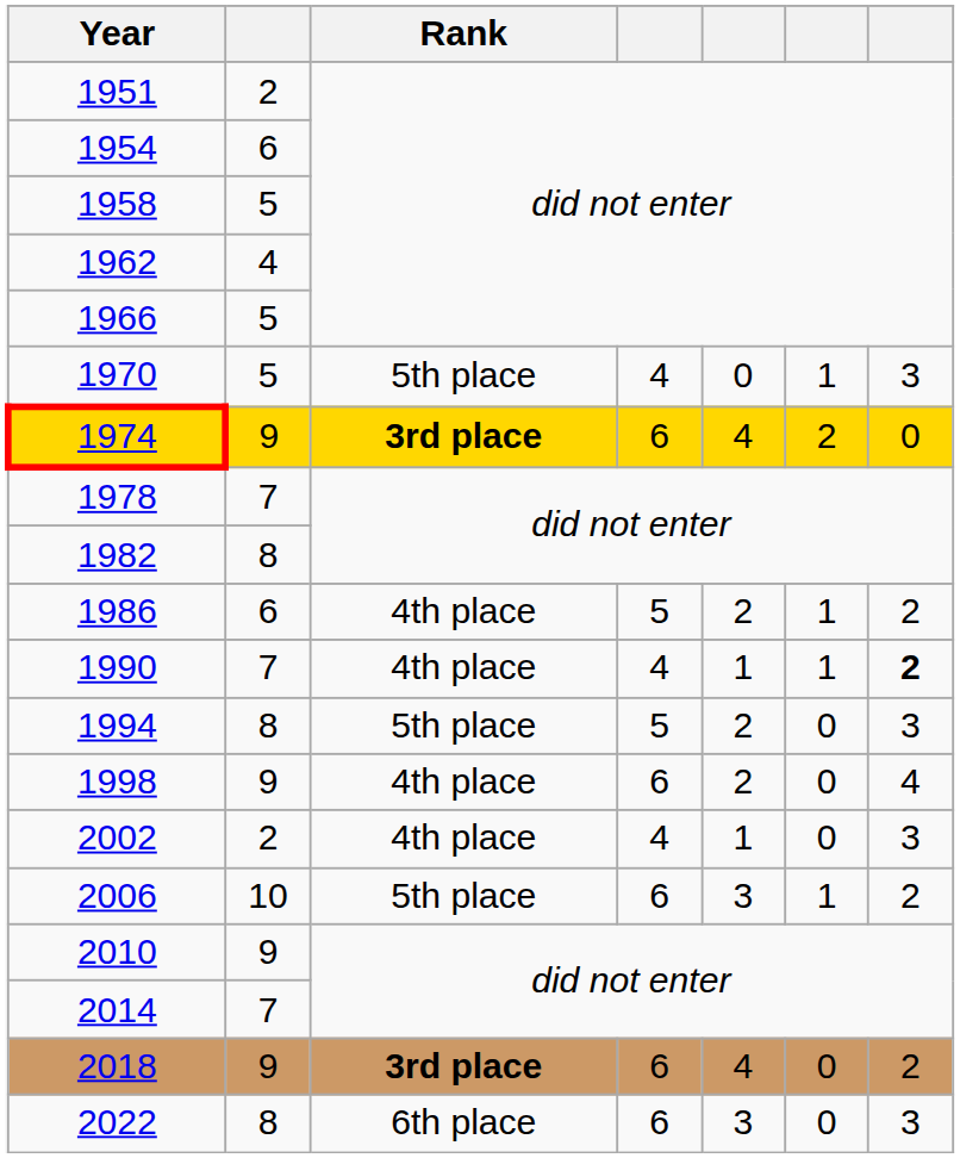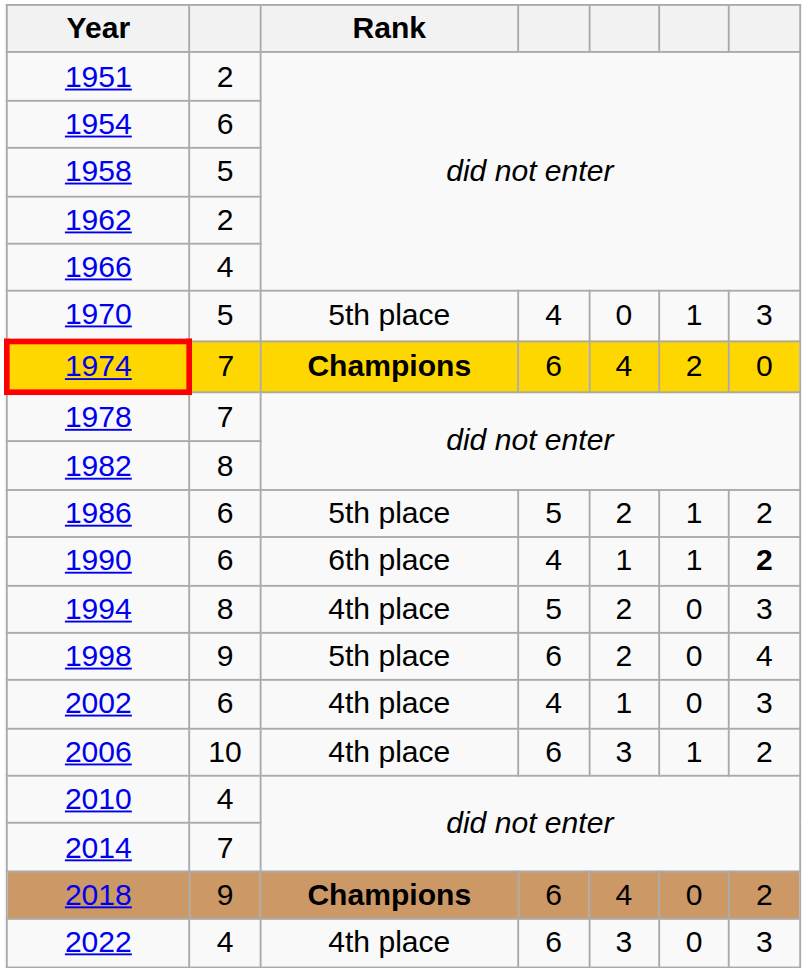 <table class="wikitable" style="text-align: center;">
 <tr>
 <th width=90>Year</th>
 <th width=30></th>
 <th width=130>Rank</th>
 <th width=30></th>
 <th width=30></th>
 <th width=30></th>
 <th width=30></th>
 </tr>
 <tr>
 <td> <a href='#'>1951</a></td>
 <td>2</td>
 <td rowspan=5 colspan=5><em>did not enter</em></td>
 </tr>
 <tr>
 <td> <a href='#'>1954</a></td>
 <td>6</td>
 </tr>
 <tr>
 <td> <a href='#'>1958</a></td>
 <td>5</td>
 </tr>
 <tr>
 <td> <a href='#'>1962</a></td>
-<td>4</td>
+<td>2</td>
 </tr>
 <tr>
 <td> <a href='#'>1966</a></td>
-<td>5</td>
+<td>4</td>
 </tr>
 <tr>
 <td> <a href='#'>1970</a></td>
 <td>5</td>
 <td>5th place</td>
 <td>4</td>
 <td>0</td>
 <td>1</td>
 <td>3</td>
 </tr>
 <tr bgcolor=gold>
 <td style="border: 3px solid red">  <a href='#'>1974</a></td>
-<td>9</td>
-<td><strong>3rd place</strong></td>
+<td>7</td>
+<td><strong>Champions</strong></td>
 <td>6</td>
 <td>4</td>
 <td>2</td>
 <td>0</td>
 </tr>
 <tr>
 <td> <a href='#'>1978</a></td>
 <td>7</td>
 <td rowspan=2 colspan=5><em>did not enter</em></td>
 </tr>
 <tr>
 <td> <a href='#'>1982</a></td>
 <td>8</td>
 </tr>
 <tr>
 <td> <a href='#'>1986</a></td>
 <td>6</td>
-<td>4th place</td>
+<td>5th place</td>
 <td>5</td>
 <td>2</td>
 <td>1</td>
 <td>2</td>
 </tr>
 <tr>
 <td> <a href='#'>1990</a></td>
-<td>7</td>
-<td>4th place</td>
+<td>6</td>
+<td>6th place</td>
 <td>4</td>
 <td>1</td>
 <td>1</td>
 <td><strong>2</strong></td>
 </tr>
 <tr>
 <td> <a href='#'>1994</a></td>
 <td>8</td>
-<td>5th place</td>
+<td>4th place</td>
 <td>5</td>
 <td>2</td>
 <td>0</td>
 <td>3</td>
 </tr>
 <tr>
 <td> <a href='#'>1998</a></td>
 <td>9</td>
-<td>4th place</td>
+<td>5th place</td>
 <td>6</td>
 <td>2</td>
 <td>0</td>
 <td>4</td>
 </tr>
 <tr>
 <td> <a href='#'>2002</a></td>
-<td>2</td>
+<td>6</td>
 <td>4th place</td>
 <td>4</td>
 <td>1</td>
 <td>0</td>
 <td>3</td>
 </tr>
 <tr>
 <td> <a href='#'>2006</a></td>
 <td>10</td>
-<td>5th place</td>
+<td>4th place</td>
 <td>6</td>
 <td>3</td>
 <td>1</td>
 <td>2</td>
 </tr>
 <tr>
 <td> <a href='#'>2010</a></td>
-<td>9</td>
+<td>4</td>
 <td rowspan=2 colspan=5><em>did not enter</em></td>
 </tr>
 <tr>
 <td> <a href='#'>2014</a></td>
 <td>7</td>
 </tr>
 <tr bgcolor=#cc9966>
 <td> <a href='#'>2018</a></td>
 <td>9</td>
-<td><strong>3rd place</strong></td>
+<td><strong>Champions</strong></td>
 <td>6</td>
 <td>4</td>
 <td>0</td>
 <td>2</td>
 </tr>
 <tr>
 <td> <a href='#'>2022</a></td>
-<td>8</td>
-<td>6th place</td>
+<td>4</td>
+<td>4th place</td>
 <td>6</td>
 <td>3</td>
 <td>0</td>
 <td>3</td>
 </tr>
 </table>
